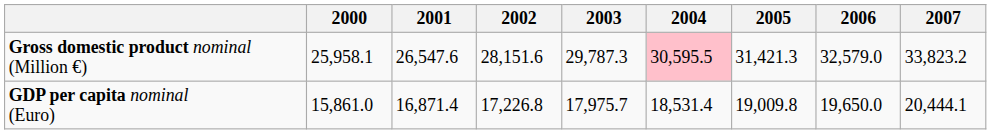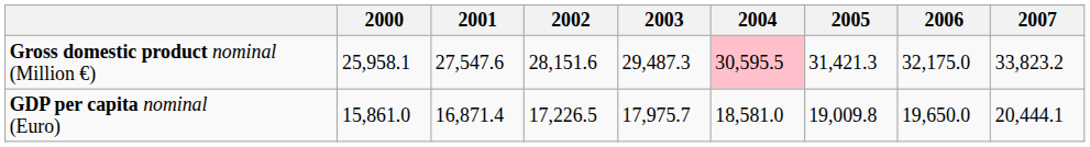 <table class="wikitable" style="width:70%;">
 <tr>
 <th></th>
 <th>2000</th>
 <th>2001</th>
 <th>2002</th>
 <th>2003</th>
 <th>2004</th>
 <th>2005</th>
 <th>2006</th>
 <th>2007</th>
 </tr>
 <tr>
 <td align=left><strong>Gross domestic product</strong> <em>nominal</em><br>(Million €)</td>
 <td>25,958.1</td>
-<td>26,547.6</td>
+<td>27,547.6</td>
 <td>28,151.6</td>
-<td>29,787.3</td>
+<td>29,487.3</td>
 <td style="background: pink;">30,595.5</td>
 <td>31,421.3</td>
-<td>32,579.0</td>
+<td>32,175.0</td>
 <td>33,823.2</td>
 </tr>
 <tr>
 <td align=left><strong>GDP per capita</strong> <em>nominal</em><br>(Euro)</td>
 <td>15,861.0</td>
 <td>16,871.4</td>
-<td>17,226.8</td>
+<td>17,226.5</td>
 <td>17,975.7</td>
-<td>18,531.4</td>
+<td>18,581.0</td>
 <td>19,009.8</td>
 <td>19,650.0</td>
 <td>20,444.1</td>
 </tr>
 </table>
